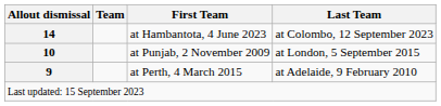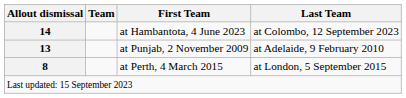 <table class="wikitable plainrowheaders sortable">
 <tr>
 <th>Allout dismissal</th>
 <th>Team</th>
 <th>First Team</th>
 <th>Last Team</th>
 </tr>
 <tr>
 <th>14</th>
 <td></td>
 <td> at Hambantota, 4 June 2023</td>
 <td> at Colombo, 12 September 2023</td>
 </tr>
 <tr>
-<th>10</th>
+<th>13</th>
 <td></td>
 <td> at Punjab, 2 November 2009</td>
-<td> at London, 5 September 2015</td>
+<td> at Adelaide, 9 February 2010</td>
 </tr>
 <tr>
-<th>9</th>
+<th>8</th>
 <td></td>
 <td> at Perth, 4 March 2015</td>
-<td> at Adelaide, 9 February 2010</td>
+<td> at London, 5 September 2015</td>
 </tr>
 <tr>
 <td colspan="4"><small>Last updated: 15 September 2023</small></td>
 </tr>
 </table>
